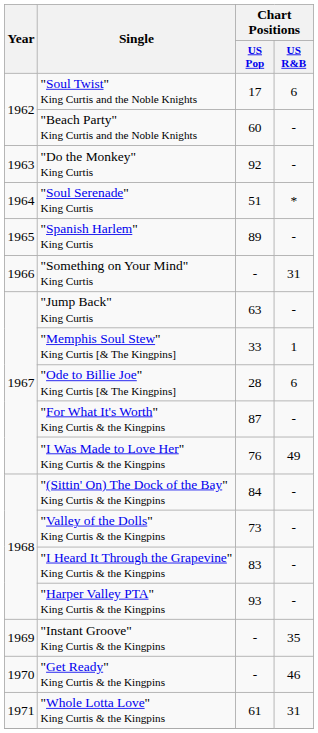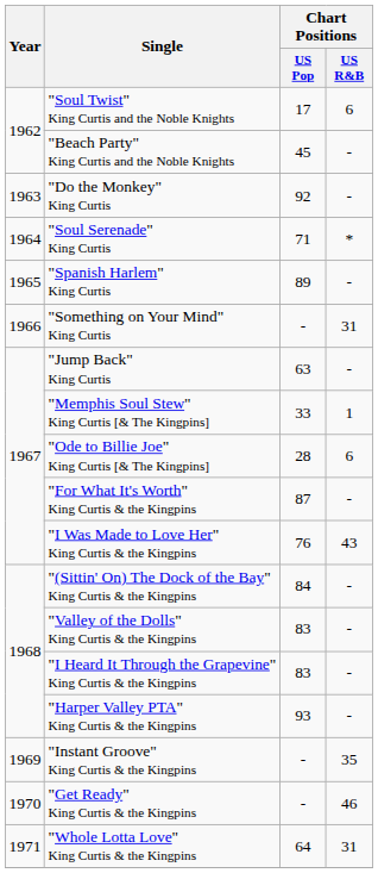 <table class="wikitable" style="text-align:center;">
 <tr>
 <th rowspan="2">Year</th>
 <th rowspan="2">Single</th>
 <th colspan="3">Chart Positions</th>
 </tr>
 <tr style="font-size:smaller;">
 <th width="40"><a href='#'>US Pop</a></th>
 <th width="40"><a href='#'>US<br>R&B</a></th>
 </tr>
 <tr>
 <td rowspan="2">1962</td>
 <td align="left">"<a href='#'>Soul Twist</a>"<br><small>King Curtis and the Noble Knights</small></td>
 <td>17</td>
 <td>6</td>
 </tr>
 <tr>
 <td align="left">"Beach Party"<br><small>King Curtis and the Noble Knights</small></td>
-<td>60</td>
+<td>45</td>
 <td>-</td>
 </tr>
 <tr>
 <td rowspan="1">1963</td>
 <td align="left">"Do the Monkey"<br><small>King Curtis</small></td>
 <td>92</td>
 <td>-</td>
 </tr>
 <tr>
 <td rowspan="1">1964</td>
 <td align="left">"<a href='#'>Soul Serenade</a>"<br><small>King Curtis</small></td>
-<td>51</td>
+<td>71</td>
 <td>*</td>
 </tr>
 <tr>
 <td rowspan="1">1965</td>
 <td align="left">"<a href='#'>Spanish Harlem</a>"<br><small>King Curtis</small></td>
 <td>89</td>
 <td>-</td>
 </tr>
 <tr>
 <td rowspan="1">1966</td>
 <td align="left">"Something on Your Mind"<br><small>King Curtis</small></td>
 <td>-</td>
 <td>31</td>
 </tr>
 <tr>
 <td rowspan="5">1967</td>
 <td align="left">"Jump Back"<br><small>King Curtis</small></td>
 <td>63</td>
 <td>-</td>
 </tr>
 <tr>
 <td align="left">"<a href='#'>Memphis Soul Stew</a>"<br><small>King Curtis [& The Kingpins]</small></td>
 <td>33</td>
 <td>1</td>
 </tr>
 <tr>
 <td align="left">"<a href='#'>Ode to Billie Joe</a>"<br><small>King Curtis [& The Kingpins]</small></td>
 <td>28</td>
 <td>6</td>
 </tr>
 <tr>
 <td align="left">"<a href='#'>For What It's Worth</a>"<br><small>King Curtis & the Kingpins</small></td>
 <td>87</td>
 <td>-</td>
 </tr>
 <tr>
 <td align="left">"<a href='#'>I Was Made to Love Her</a>"<br><small>King Curtis & the Kingpins</small></td>
 <td>76</td>
-<td>49</td>
+<td>43</td>
 </tr>
 <tr>
 <td rowspan="4">1968</td>
 <td align="left">"<a href='#'>(Sittin' On) The Dock of the Bay</a>"<br><small>King Curtis & the Kingpins</small></td>
 <td>84</td>
 <td>-</td>
 </tr>
 <tr>
 <td align="left">"<a href='#'>Valley of the Dolls</a>"<br><small>King Curtis & the Kingpins</small></td>
-<td>73</td>
+<td>83</td>
 <td>-</td>
 </tr>
 <tr>
 <td align="left">"<a href='#'>I Heard It Through the Grapevine</a>"<br><small>King Curtis & the Kingpins</small></td>
 <td>83</td>
 <td>-</td>
 </tr>
 <tr>
 <td align="left">"<a href='#'>Harper Valley PTA</a>"<br><small>King Curtis & the Kingpins</small></td>
 <td>93</td>
 <td>-</td>
 </tr>
 <tr>
 <td rowspan="1">1969</td>
 <td align="left">"Instant Groove"<br><small>King Curtis & the Kingpins</small></td>
 <td>-</td>
 <td>35</td>
 </tr>
 <tr>
 <td rowspan="1">1970</td>
 <td align="left">"<a href='#'>Get Ready</a>"<br><small>King Curtis & the Kingpins</small></td>
 <td>-</td>
 <td>46</td>
 </tr>
 <tr>
 <td rowspan="1">1971</td>
 <td align="left">"<a href='#'>Whole Lotta Love</a>"<br><small>King Curtis & the Kingpins</small></td>
-<td>61</td>
+<td>64</td>
 <td>31</td>
 </tr>
 <tr>
 </tr>
 </table>
